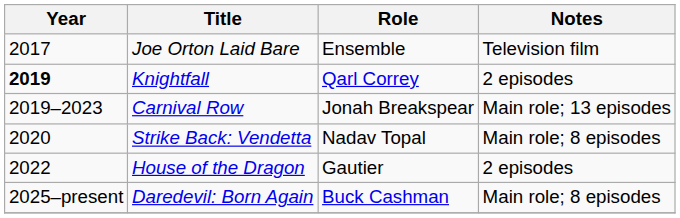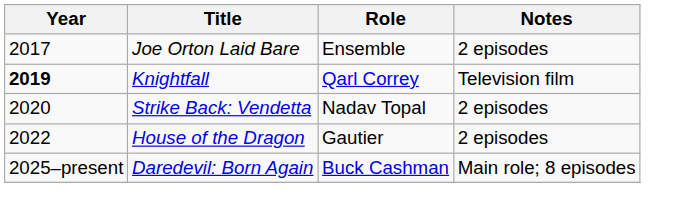 <table class="wikitable unsortable">
 <tr>
 <th>Year</th>
 <th>Title</th>
 <th>Role</th>
 <th>Notes</th>
 </tr>
 <tr>
 <td>2017</td>
 <td><em>Joe Orton Laid Bare</em></td>
 <td>Ensemble</td>
-<td>Television film</td>
+<td>2 episodes</td>
 </tr>
 <tr>
 <td><strong>2019</strong></td>
 <td><em><a href='#'>Knightfall</a></em></td>
 <td><a href='#'>Qarl Correy</a></td>
-<td>2 episodes</td>
-</tr>
-<tr>
-<td>2019–2023</td>
-<td><em><a href='#'>Carnival Row</a></em></td>
-<td>Jonah Breakspear</td>
-<td>Main role; 13 episodes</td>
+<td>Television film</td>
 </tr>
 <tr>
 <td>2020</td>
 <td><em><a href='#'>Strike Back: Vendetta</a></em></td>
 <td>Nadav Topal</td>
-<td>Main role; 8 episodes</td>
+<td>2 episodes</td>
 </tr>
 <tr>
 <td>2022</td>
 <td><em><a href='#'>House of the Dragon</a></em></td>
 <td>Gautier</td>
 <td>2 episodes</td>
 </tr>
 <tr>
 <td>2025–present</td>
 <td><em><a href='#'>Daredevil: Born Again</a></em></td>
 <td><a href='#'>Buck Cashman</a></td>
 <td>Main role; 8 episodes</td>
 </tr>
 <tr>
 </tr>
 </table>
